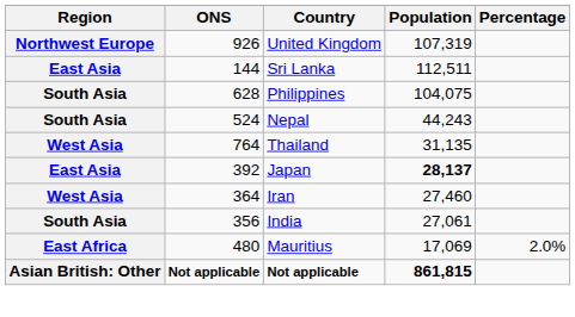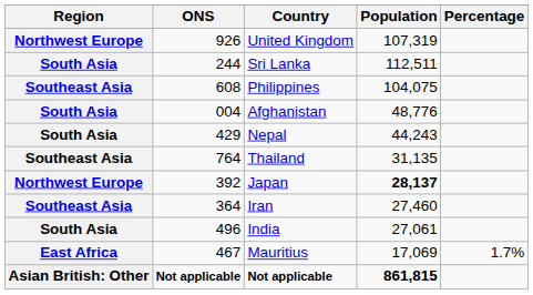 <table class="wikitable sortable plainrowheaders" style="text-align:right">
 <tr>
 </tr>
 <tr>
 <th scope="col">Region</th>
 <th scope="col">ONS</th>
 <th scope="col">Country</th>
 <th scope="col">Population</th>
 <th scope="col">Percentage</th>
 </tr>
 <tr>
 <th scope="row"><a href='#'>Northwest Europe</a></th>
 <td>926</td>
 <td align=left><a href='#'>United Kingdom</a></td>
 <td>107,319</td>
 <td></td>
 </tr>
 <tr>
-<th scope="row"><a href='#'>East Asia</a></th>
-<td>144</td>
+<th scope="row"><a href='#'>South Asia</a></th>
+<td>244</td>
 <td align=left><a href='#'>Sri Lanka</a></td>
 <td>112,511</td>
 <td></td>
 </tr>
 <tr>
-<th scope="row">South Asia</th>
-<td>628</td>
+<th scope="row"><a href='#'>Southeast Asia</a></th>
+<td>608</td>
 <td align=left><a href='#'>Philippines</a></td>
 <td>104,075</td>
 <td></td>
 </tr>
 <tr>
+<th scope="row"><a href='#'>South Asia</a></th>
+<td>004</td>
+<td align=left><a href='#'>Afghanistan</a></td>
+<td>48,776</td>
+<td></td>
+</tr>
+<tr>
 <th scope="row">South Asia</th>
-<td>524</td>
+<td>429</td>
 <td align=left><a href='#'>Nepal</a></td>
 <td>44,243</td>
 <td></td>
 </tr>
 <tr>
-<th scope="row"><a href='#'>West Asia</a></th>
+<th scope="row">Southeast Asia</th>
 <td>764</td>
 <td align=left><a href='#'>Thailand</a></td>
 <td>31,135</td>
 <td></td>
 </tr>
 <tr>
-<th scope="row"><a href='#'>East Asia</a></th>
+<th scope="row"><a href='#'>Northwest Europe</a></th>
 <td>392</td>
 <td align=left><a href='#'>Japan</a></td>
 <td><strong>28,137</strong></td>
 <td></td>
 </tr>
 <tr>
-<th scope="row"><a href='#'>West Asia</a></th>
+<th scope="row"><a href='#'>Southeast Asia</a></th>
 <td>364</td>
 <td align=left><a href='#'>Iran</a></td>
 <td>27,460</td>
 <td></td>
 </tr>
 <tr>
 <th scope="row">South Asia</th>
-<td>356</td>
+<td>496</td>
 <td align=left><a href='#'>India</a></td>
 <td>27,061</td>
 <td></td>
 </tr>
 <tr>
 <th scope="row"><a href='#'>East Africa</a></th>
-<td>480</td>
+<td>467</td>
 <td align=left><a href='#'>Mauritius</a></td>
 <td>17,069</td>
-<td>2.0%</td>
+<td>1.7%</td>
 </tr>
 <tr>
 <th scope="row"> <strong>Asian British: Other</strong></th>
 <td align=left><strong><small>Not applicable</small></strong></td>
 <td align=left><strong><small>Not applicable</small></strong></td>
 <td><strong>861,815</strong></td>
 <td><strong></strong></td>
 </tr>
 </table>
